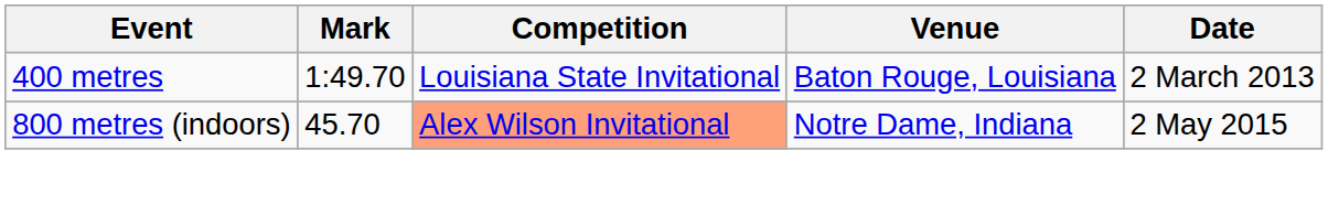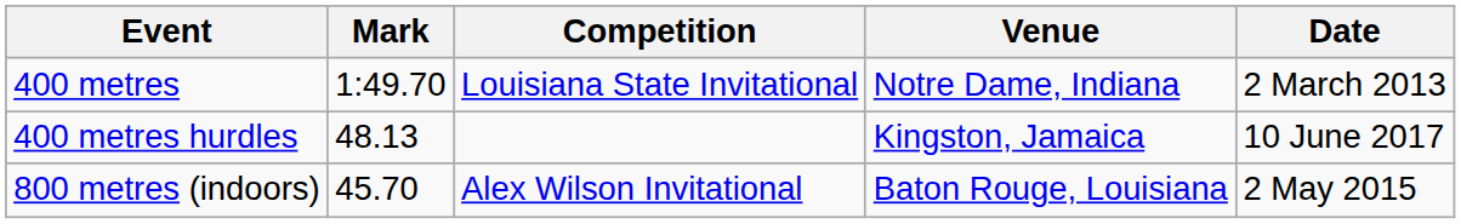 <table class=wikitable>
 <tr>
 <th>Event</th>
 <th>Mark</th>
 <th>Competition</th>
 <th>Venue</th>
 <th>Date</th>
 </tr>
 <tr>
 <td><a href='#'>400 metres</a></td>
 <td>1:49.70</td>
 <td><a href='#'>Louisiana State Invitational</a></td>
-<td><a href='#'>Baton Rouge, Louisiana</a></td>
+<td><a href='#'>Notre Dame, Indiana</a></td>
 <td>2 March 2013</td>
+</tr>
+<tr>
+<td><a href='#'>400 metres hurdles</a></td>
+<td>48.13</td>
+<td></td>
+<td><a href='#'>Kingston, Jamaica</a></td>
+<td>10 June 2017</td>
 </tr>
 <tr>
 <td><a href='#'>800 metres</a> (indoors)</td>
 <td>45.70</td>
-<td style="background: lightsalmon;"><a href='#'>Alex Wilson Invitational</a></td>
-<td><a href='#'>Notre Dame, Indiana</a></td>
+<td><a href='#'>Alex Wilson Invitational</a></td>
+<td><a href='#'>Baton Rouge, Louisiana</a></td>
 <td>2 May 2015</td>
 </tr>
 </table>
